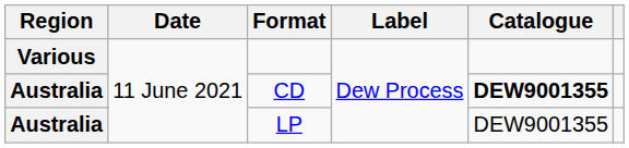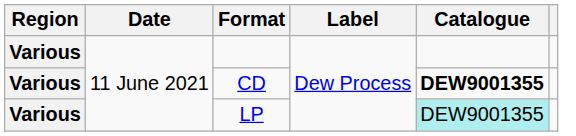 <table class="wikitable plainrowheaders" style="text-align:center;">
 <tr>
 <th>Region</th>
 <th>Date</th>
 <th>Format</th>
 <th>Label</th>
 <th>Catalogue</th>
 <th></th>
 </tr>
 <tr>
 <th scope="row">Various</th>
 <td rowspan="3">11 June 2021</td>
 <td></td>
 <td rowspan="3"><a href='#'>Dew Process</a></td>
 <td></td>
 <td></td>
 </tr>
 <tr>
-<th scope="row">Australia</th>
+<th scope="row">Various</th>
 <td><a href='#'>CD</a></td>
 <td><strong>DEW9001355</strong></td>
 <td></td>
 </tr>
 <tr>
-<th scope="row">Australia</th>
+<th scope="row">Various</th>
 <td><a href='#'>LP</a></td>
-<td>DEW9001355</td>
+<td style="background: paleturquoise;">DEW9001355</td>
 <td></td>
 </tr>
 </table>
